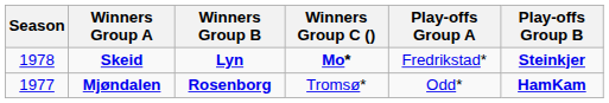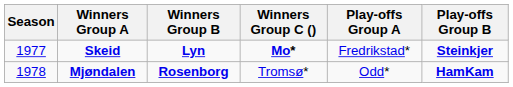 <table class="wikitable sortable" style="text-align:center;">
 <tr>
 <th>Season</th>
 <th>Winners Group A</th>
 <th>Winners Group B</th>
 <th>Winners Group C ()</th>
 <th>Play-offs Group A</th>
 <th>Play-offs Group B</th>
 </tr>
 <tr>
-<td><a href='#'>1978</a></td>
+<td><a href='#'>1977</a></td>
 <td><strong><a href='#'>Skeid</a></strong></td>
 <td><strong><a href='#'>Lyn</a></strong></td>
 <td><strong><a href='#'>Mo</a>*</strong></td>
 <td><a href='#'>Fredrikstad</a>*</td>
 <td><strong><a href='#'>Steinkjer</a></strong></td>
 </tr>
 <tr>
-<td><a href='#'>1977</a></td>
+<td><a href='#'>1978</a></td>
 <td><strong><a href='#'>Mjøndalen</a></strong></td>
 <td><strong><a href='#'>Rosenborg</a></strong></td>
 <td><a href='#'>Tromsø</a>*</td>
 <td><a href='#'>Odd</a>*</td>
 <td><strong><a href='#'>HamKam</a></strong></td>
 </tr>
 </table>
